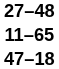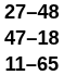 <table width=75% cellspacing=1>
 <tr>
 <th width=25%></th>
 <th width=25%></th>
 <th width=25%></th>
 </tr>
 <tr style=font-size:90%>
 <td align=right></td>
 <td align=center><strong>27–48</strong></td>
 <td><strong></strong></td>
 </tr>
 <tr style=font-size:90%>
+<td align=right><strong></strong></td>
+<td align=center><strong>47–18</strong></td>
+<td></td>
+</tr>
+<tr style=font-size:90%>
 <td align=right></td>
 <td align=center><strong>11–65</strong></td>
 <td><strong></strong></td>
 </tr>
-<tr style=font-size:90%>
-<td align=right><strong></strong></td>
-<td align=center><strong>47–18</strong></td>
-<td></td>
-</tr>
 </table>
